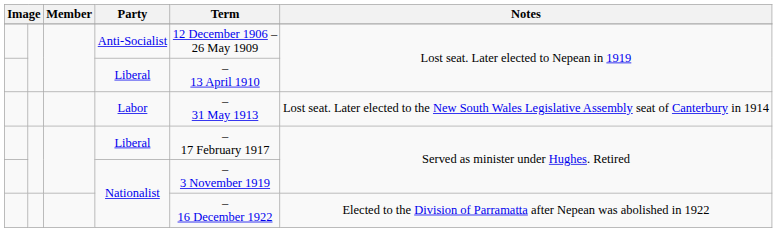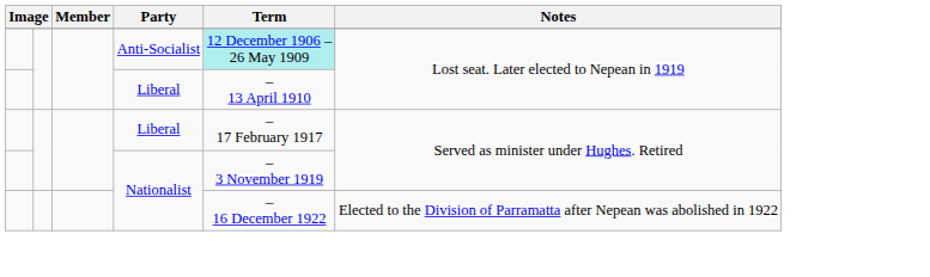 <table class="wikitable sortable" style="text-align:center">
 <tr>
 <th colspan="2" class="unsortable">Image</th>
 <th>Member</th>
 <th>Party</th>
 <th>Term</th>
 <th class="unsortable">Notes</th>
 </tr>
 <tr>
 </tr>
 <tr>
 <td> </td>
 <td rowspan=2></td>
 <td rowspan=2><br></td>
 <td><a href='#'>Anti-Socialist</a></td>
-<td nowrap><a href='#'>12 December 1906</a> –<br>26 May 1909</td>
+<td nowrap style="background: paleturquoise;"><a href='#'>12 December 1906</a> –<br>26 May 1909</td>
 <td rowspan=2>Lost seat. Later elected to Nepean in <a href='#'>1919</a></td>
 </tr>
 <tr>
 <td> </td>
 <td nowrap><a href='#'>Liberal</a></td>
 <td nowrap> –<br><a href='#'>13 April 1910</a></td>
-</tr>
-<tr>
-<td> </td>
-<td></td>
-<td><br></td>
-<td><a href='#'>Labor</a></td>
-<td nowrap> –<br><a href='#'>31 May 1913</a></td>
-<td>Lost seat. Later elected to the <a href='#'>New South Wales Legislative Assembly</a> seat of <a href='#'>Canterbury</a> in 1914</td>
 </tr>
 <tr>
 <td> </td>
 <td rowspan=2></td>
 <td rowspan=2><br></td>
 <td><a href='#'>Liberal</a></td>
 <td nowrap> –<br>17 February 1917</td>
 <td rowspan=2>Served as minister under <a href='#'>Hughes</a>. Retired</td>
 </tr>
 <tr>
 <td> </td>
 <td rowspan="2"><a href='#'>Nationalist</a></td>
 <td nowrap> –<br><a href='#'>3 November 1919</a></td>
 </tr>
 <tr>
 <td> </td>
 <td></td>
 <td><br></td>
 <td nowrap> –<br><a href='#'>16 December 1922</a></td>
 <td>Elected to the <a href='#'>Division of Parramatta</a> after Nepean was abolished in 1922</td>
 </tr>
 </table>
